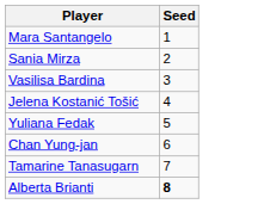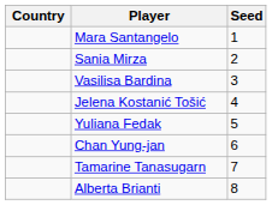 <table class="sortable wikitable">
 <tr>
+<th width="70">Country</th>
 <th width="175">Player</th>
 <th>Seed</th>
 </tr>
 <tr>
+<td></td>
 <td><a href='#'>Mara Santangelo</a></td>
 <td>1</td>
 </tr>
 <tr>
+<td></td>
 <td><a href='#'>Sania Mirza</a></td>
 <td>2</td>
 </tr>
 <tr>
+<td></td>
 <td><a href='#'>Vasilisa Bardina</a></td>
 <td>3</td>
 </tr>
 <tr>
+<td></td>
 <td><a href='#'>Jelena Kostanić Tošić</a></td>
 <td>4</td>
 </tr>
 <tr>
+<td></td>
 <td><a href='#'>Yuliana Fedak</a></td>
 <td>5</td>
 </tr>
 <tr>
+<td></td>
 <td><a href='#'>Chan Yung-jan</a></td>
 <td>6</td>
 </tr>
 <tr>
+<td></td>
 <td><a href='#'>Tamarine Tanasugarn</a></td>
 <td>7</td>
 </tr>
 <tr>
+<td></td>
 <td><a href='#'>Alberta Brianti</a></td>
-<td><strong>8</strong></td>
+<td>8</td>
 </tr>
 </table>
